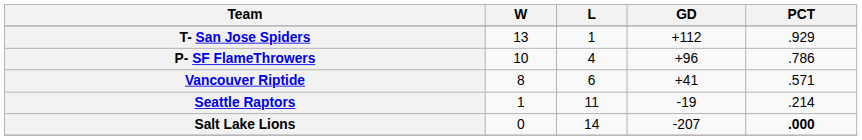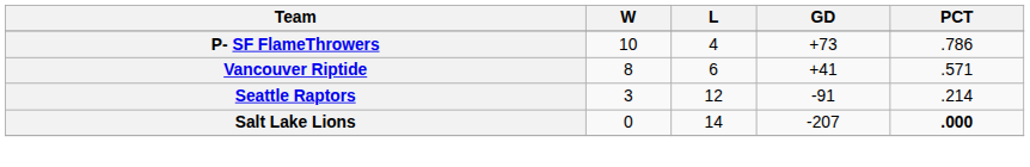 <table class="wikitable" width=50% style="text-align:center;">
 <tr>
 <th>Team</th>
 <th>W</th>
 <th>L</th>
 <th>GD</th>
 <th>PCT</th>
 </tr>
 <tr>
 </tr>
 <tr>
-<th><strong>T- </strong><a href='#'>San Jose Spiders</a></th>
-<td style="text-align:center;">13</td>
-<td style="text-align:center;">1</td>
-<td style="text-align:center;">+112</td>
-<td style="text-align:center;">.929</td>
-</tr>
-<tr>
 <th><strong>P- </strong><a href='#'>SF FlameThrowers</a></th>
 <td style="text-align:center;">10</td>
 <td style="text-align:center;">4</td>
-<td style="text-align:center;">+96</td>
+<td style="text-align:center;">+73</td>
 <td style="text-align:center;">.786</td>
 </tr>
 <tr>
 <th><a href='#'>Vancouver Riptide</a></th>
 <td style="text-align:center;">8</td>
 <td style="text-align:center;">6</td>
 <td style="text-align:center;">+41</td>
 <td style="text-align:center;">.571</td>
 </tr>
 <tr>
 <th><a href='#'>Seattle Raptors</a></th>
-<td style="text-align:center;">1</td>
-<td style="text-align:center;">11</td>
-<td style="text-align:center;">-19</td>
+<td style="text-align:center;">3</td>
+<td style="text-align:center;">12</td>
+<td style="text-align:center;">-91</td>
 <td style="text-align:center;">.214</td>
 </tr>
 <tr>
 <th>Salt Lake Lions</th>
 <td style="text-align:center;">0</td>
 <td style="text-align:center;">14</td>
 <td style="text-align:center;">-207</td>
 <td style="text-align:center;"><strong>.000</strong></td>
 </tr>
 <tr>
 </tr>
 </table>
